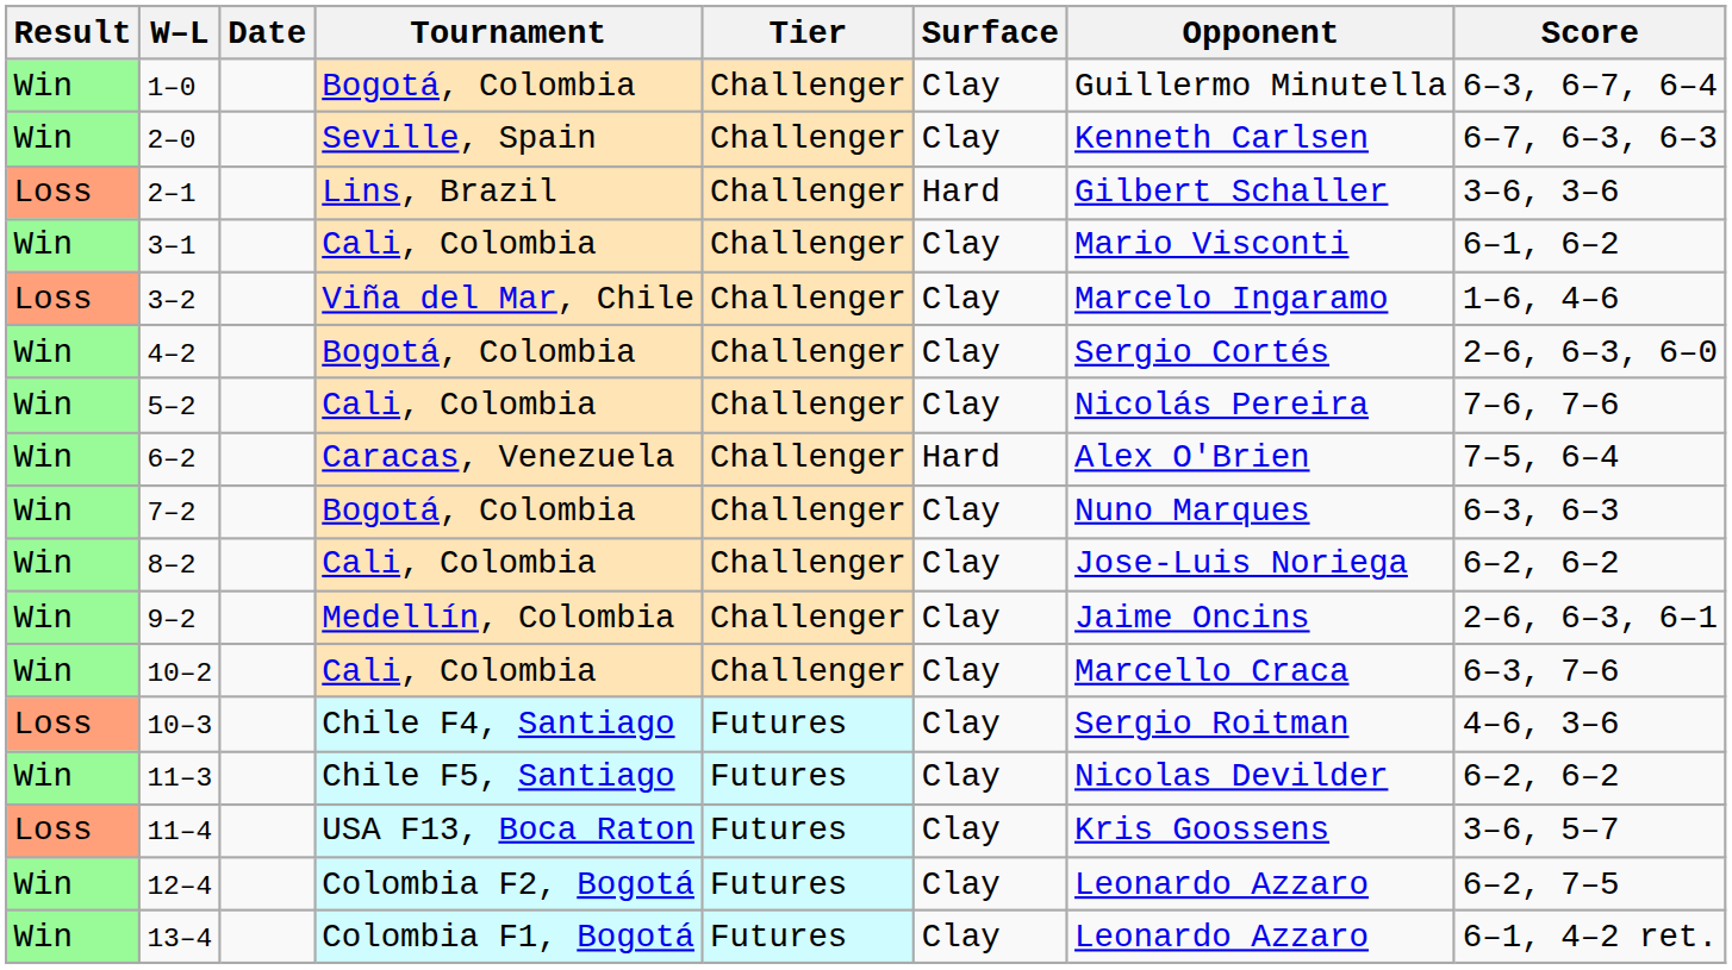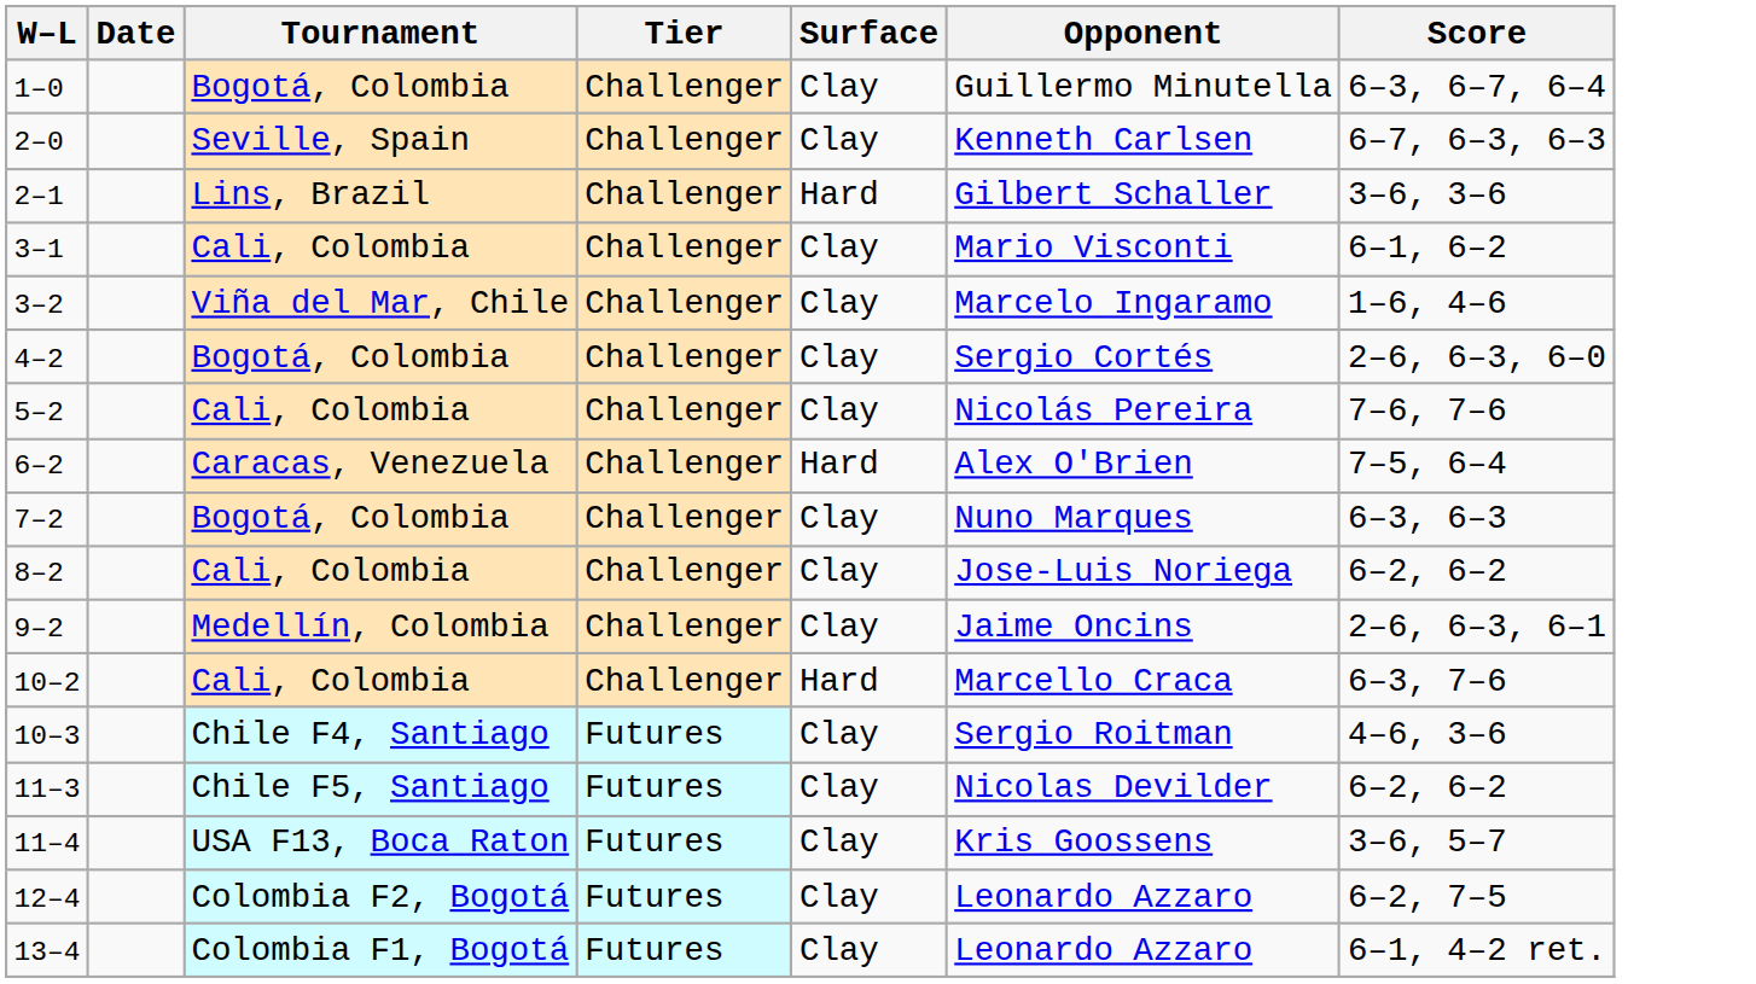 <table class="sortable wikitable">
 <tr>
-<th>Result</th>
 <th class="unsortable">W–L</th>
 <th>Date</th>
 <th>Tournament</th>
 <th>Tier</th>
 <th>Surface</th>
 <th>Opponent</th>
 <th class="unsortable">Score</th>
 </tr>
 <tr>
-<td style="background:#98fb98;">Win</td>
 <td><small>1–0</small></td>
 <td></td>
 <td style="background:moccasin;"><a href='#'>Bogotá</a>, Colombia</td>
 <td style="background:moccasin;">Challenger</td>
 <td>Clay</td>
 <td> Guillermo Minutella</td>
 <td>6–3, 6–7, 6–4</td>
 </tr>
 <tr>
-<td style="background:#98fb98;">Win</td>
 <td><small>2–0</small></td>
 <td></td>
 <td style="background:moccasin;"><a href='#'>Seville</a>, Spain</td>
 <td style="background:moccasin;">Challenger</td>
 <td>Clay</td>
 <td> <a href='#'>Kenneth Carlsen</a></td>
 <td>6–7, 6–3, 6–3</td>
 </tr>
 <tr>
-<td style="background:#ffa07a;">Loss</td>
 <td><small>2–1</small></td>
 <td></td>
 <td style="background:moccasin;"><a href='#'>Lins</a>, Brazil</td>
 <td style="background:moccasin;">Challenger</td>
 <td>Hard</td>
 <td> <a href='#'>Gilbert Schaller</a></td>
 <td>3–6, 3–6</td>
 </tr>
 <tr>
-<td style="background:#98fb98;">Win</td>
 <td><small>3–1</small></td>
 <td></td>
 <td style="background:moccasin;"><a href='#'>Cali</a>, Colombia</td>
 <td style="background:moccasin;">Challenger</td>
 <td>Clay</td>
 <td> <a href='#'>Mario Visconti</a></td>
 <td>6–1, 6–2</td>
 </tr>
 <tr>
-<td style="background:#ffa07a;">Loss</td>
 <td><small>3–2</small></td>
 <td></td>
 <td style="background:moccasin;"><a href='#'>Viña del Mar</a>, Chile</td>
 <td style="background:moccasin;">Challenger</td>
 <td>Clay</td>
 <td> <a href='#'>Marcelo Ingaramo</a></td>
 <td>1–6, 4–6</td>
 </tr>
 <tr>
-<td style="background:#98fb98;">Win</td>
 <td><small>4–2</small></td>
 <td></td>
 <td style="background:moccasin;"><a href='#'>Bogotá</a>, Colombia</td>
 <td style="background:moccasin;">Challenger</td>
 <td>Clay</td>
 <td> <a href='#'>Sergio Cortés</a></td>
 <td>2–6, 6–3, 6–0</td>
 </tr>
 <tr>
-<td style="background:#98fb98;">Win</td>
 <td><small>5–2</small></td>
 <td></td>
 <td style="background:moccasin;"><a href='#'>Cali</a>, Colombia</td>
 <td style="background:moccasin;">Challenger</td>
 <td>Clay</td>
 <td> <a href='#'>Nicolás Pereira</a></td>
 <td>7–6, 7–6</td>
 </tr>
 <tr>
-<td style="background:#98fb98;">Win</td>
 <td><small>6–2</small></td>
 <td></td>
 <td style="background:moccasin;"><a href='#'>Caracas</a>, Venezuela</td>
 <td style="background:moccasin;">Challenger</td>
 <td>Hard</td>
 <td> <a href='#'>Alex O'Brien</a></td>
 <td>7–5, 6–4</td>
 </tr>
 <tr>
-<td style="background:#98fb98;">Win</td>
 <td><small>7–2</small></td>
 <td></td>
 <td style="background:moccasin;"><a href='#'>Bogotá</a>, Colombia</td>
 <td style="background:moccasin;">Challenger</td>
 <td>Clay</td>
 <td> <a href='#'>Nuno Marques</a></td>
 <td>6–3, 6–3</td>
 </tr>
 <tr>
-<td style="background:#98fb98;">Win</td>
 <td><small>8–2</small></td>
 <td></td>
 <td style="background:moccasin;"><a href='#'>Cali</a>, Colombia</td>
 <td style="background:moccasin;">Challenger</td>
 <td>Clay</td>
 <td> <a href='#'>Jose-Luis Noriega</a></td>
 <td>6–2, 6–2</td>
 </tr>
 <tr>
-<td style="background:#98fb98;">Win</td>
 <td><small>9–2</small></td>
 <td></td>
 <td style="background:moccasin;"><a href='#'>Medellín</a>, Colombia</td>
 <td style="background:moccasin;">Challenger</td>
 <td>Clay</td>
 <td> <a href='#'>Jaime Oncins</a></td>
 <td>2–6, 6–3, 6–1</td>
 </tr>
 <tr>
-<td style="background:#98fb98;">Win</td>
 <td><small>10–2</small></td>
 <td></td>
 <td style="background:moccasin;"><a href='#'>Cali</a>, Colombia</td>
 <td style="background:moccasin;">Challenger</td>
-<td>Clay</td>
+<td>Hard</td>
 <td> <a href='#'>Marcello Craca</a></td>
 <td>6–3, 7–6</td>
 </tr>
 <tr>
-<td style="background:#ffa07a;">Loss</td>
 <td><small>10–3</small></td>
 <td></td>
 <td style="background:#cffcff;">Chile F4, <a href='#'>Santiago</a></td>
 <td style="background:#cffcff;">Futures</td>
 <td>Clay</td>
 <td> <a href='#'>Sergio Roitman</a></td>
 <td>4–6, 3–6</td>
 </tr>
 <tr>
-<td style="background:#98fb98;">Win</td>
 <td><small>11–3</small></td>
 <td></td>
 <td style="background:#cffcff;">Chile F5, <a href='#'>Santiago</a></td>
 <td style="background:#cffcff;">Futures</td>
 <td>Clay</td>
 <td> <a href='#'>Nicolas Devilder</a></td>
 <td>6–2, 6–2</td>
 </tr>
 <tr>
-<td style="background:#ffa07a;">Loss</td>
 <td><small>11–4</small></td>
 <td></td>
 <td style="background:#cffcff;">USA F13, <a href='#'>Boca Raton</a></td>
 <td style="background:#cffcff;">Futures</td>
 <td>Clay</td>
 <td> <a href='#'>Kris Goossens</a></td>
 <td>3–6, 5–7</td>
 </tr>
 <tr>
-<td style="background:#98fb98;">Win</td>
 <td><small>12–4</small></td>
 <td></td>
 <td style="background:#cffcff;">Colombia F2, <a href='#'>Bogotá</a></td>
 <td style="background:#cffcff;">Futures</td>
 <td>Clay</td>
 <td> <a href='#'>Leonardo Azzaro</a></td>
 <td>6–2, 7–5</td>
 </tr>
 <tr>
-<td style="background:#98fb98;">Win</td>
 <td><small>13–4</small></td>
 <td></td>
 <td style="background:#cffcff;">Colombia F1, <a href='#'>Bogotá</a></td>
 <td style="background:#cffcff;">Futures</td>
 <td>Clay</td>
 <td> <a href='#'>Leonardo Azzaro</a></td>
 <td>6–1, 4–2 ret.</td>
 </tr>
 </table>
